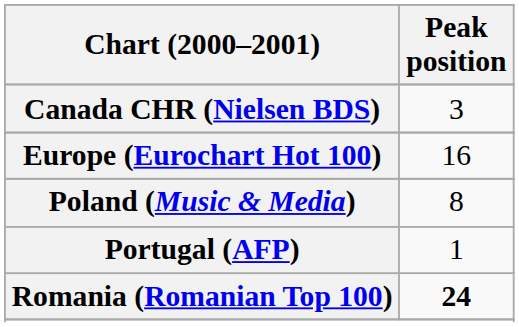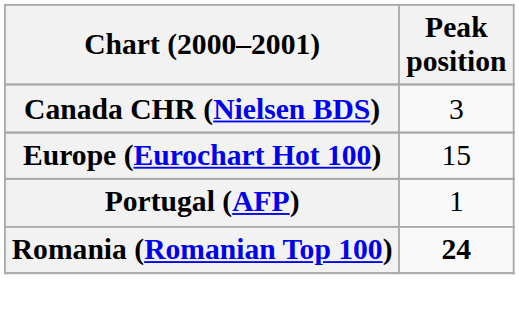 <table class="wikitable sortable plainrowheaders" style="text-align:center">
 <tr>
 <th scope="col">Chart (2000–2001)</th>
 <th scope="col">Peak<br>position</th>
 </tr>
 <tr>
 </tr>
 <tr>
 </tr>
 <tr>
 </tr>
 <tr>
 </tr>
 <tr>
 </tr>
 <tr>
 </tr>
 <tr>
 <th scope="row">Canada CHR (<a href='#'>Nielsen BDS</a>)</th>
 <td>3</td>
 </tr>
 <tr>
 </tr>
 <tr>
 <th scope="row">Europe (<a href='#'>Eurochart Hot 100</a>)</th>
-<td>16</td>
+<td>15</td>
 </tr>
 <tr>
 </tr>
 <tr>
 </tr>
 <tr>
 </tr>
 <tr>
 </tr>
 <tr>
 </tr>
 <tr>
 </tr>
 <tr>
 </tr>
 <tr>
-</tr>
-<tr>
-<th scope="row">Poland (<em><a href='#'>Music & Media</a></em>)</th>
-<td>8</td>
 </tr>
 <tr>
 <th scope="row">Portugal (<a href='#'>AFP</a>)</th>
 <td>1</td>
 </tr>
 <tr>
 <th scope="row">Romania (<a href='#'>Romanian Top 100</a>)</th>
 <td><strong>24</strong></td>
 </tr>
 <tr>
 </tr>
 <tr>
 </tr>
 <tr>
 </tr>
 <tr>
 </tr>
 <tr>
 </tr>
 <tr>
 </tr>
 <tr>
 </tr>
 <tr>
 </tr>
 </table>
